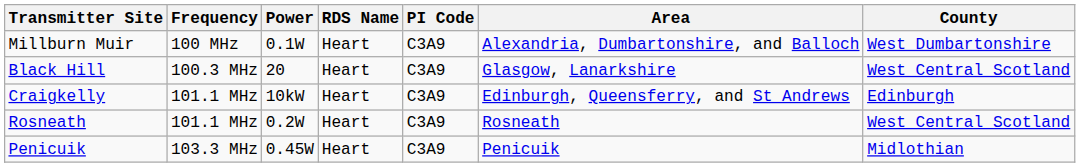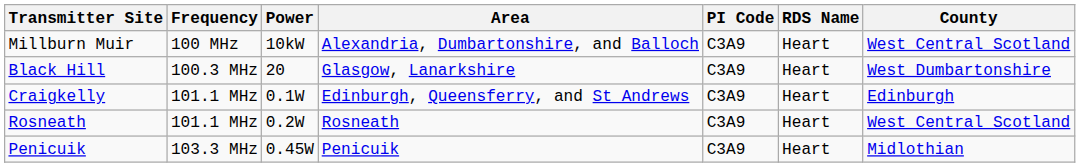 <table class="wikitable">
 <tr>
 <th>Transmitter Site</th>
 <th>Frequency</th>
 <th>Power</th>
+<th>Area</th>
+<th>PI Code</th>
 <th>RDS Name</th>
-<th>PI Code</th>
-<th>Area</th>
 <th>County</th>
 </tr>
 <tr>
 <td>Millburn Muir</td>
 <td>100 MHz</td>
-<td>0.1W</td>
+<td>10kW</td>
+<td><a href='#'>Alexandria</a>, <a href='#'>Dumbartonshire</a>, and <a href='#'>Balloch</a></td>
+<td>C3A9</td>
 <td>Heart</td>
-<td>C3A9</td>
-<td><a href='#'>Alexandria</a>, <a href='#'>Dumbartonshire</a>, and <a href='#'>Balloch</a></td>
-<td><a href='#'>West Dumbartonshire</a></td>
+<td><a href='#'>West Central Scotland</a></td>
 </tr>
 <tr>
 <td><a href='#'>Black Hill</a></td>
 <td>100.3 MHz</td>
 <td>20</td>
+<td><a href='#'>Glasgow</a>, <a href='#'>Lanarkshire</a></td>
+<td>C3A9</td>
 <td>Heart</td>
-<td>C3A9</td>
-<td><a href='#'>Glasgow</a>, <a href='#'>Lanarkshire</a></td>
-<td><a href='#'>West Central Scotland</a></td>
+<td><a href='#'>West Dumbartonshire</a></td>
 </tr>
 <tr>
 <td><a href='#'>Craigkelly</a></td>
 <td>101.1 MHz</td>
-<td>10kW</td>
+<td>0.1W</td>
+<td><a href='#'>Edinburgh</a>, <a href='#'>Queensferry</a>, and <a href='#'>St Andrews</a></td>
+<td>C3A9</td>
 <td>Heart</td>
-<td>C3A9</td>
-<td><a href='#'>Edinburgh</a>, <a href='#'>Queensferry</a>, and <a href='#'>St Andrews</a></td>
 <td><a href='#'>Edinburgh</a></td>
 </tr>
 <tr>
 <td><a href='#'>Rosneath</a></td>
 <td>101.1 MHz</td>
 <td>0.2W</td>
+<td><a href='#'>Rosneath</a></td>
+<td>C3A9</td>
 <td>Heart</td>
-<td>C3A9</td>
-<td><a href='#'>Rosneath</a></td>
 <td><a href='#'>West Central Scotland</a></td>
 </tr>
 <tr>
 <td><a href='#'>Penicuik</a></td>
 <td>103.3 MHz</td>
 <td>0.45W</td>
+<td><a href='#'>Penicuik</a></td>
+<td>C3A9</td>
 <td>Heart</td>
-<td>C3A9</td>
-<td><a href='#'>Penicuik</a></td>
 <td><a href='#'>Midlothian</a></td>
 </tr>
 </table>
